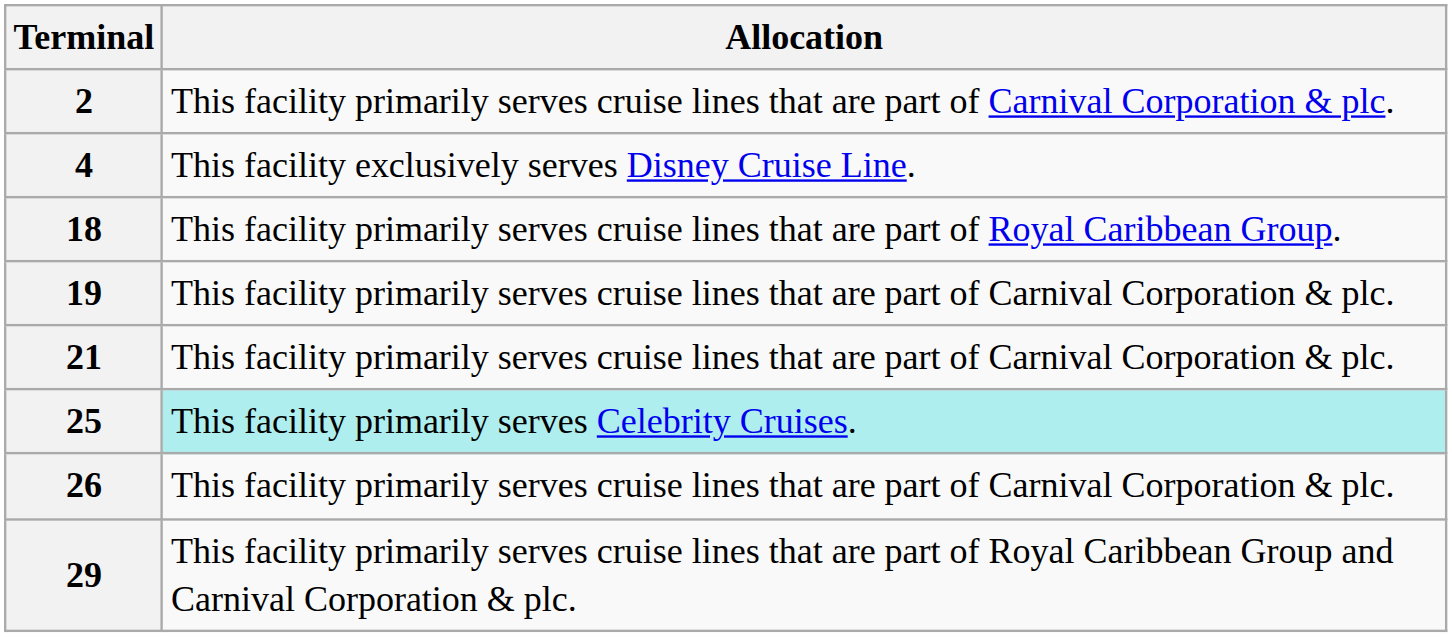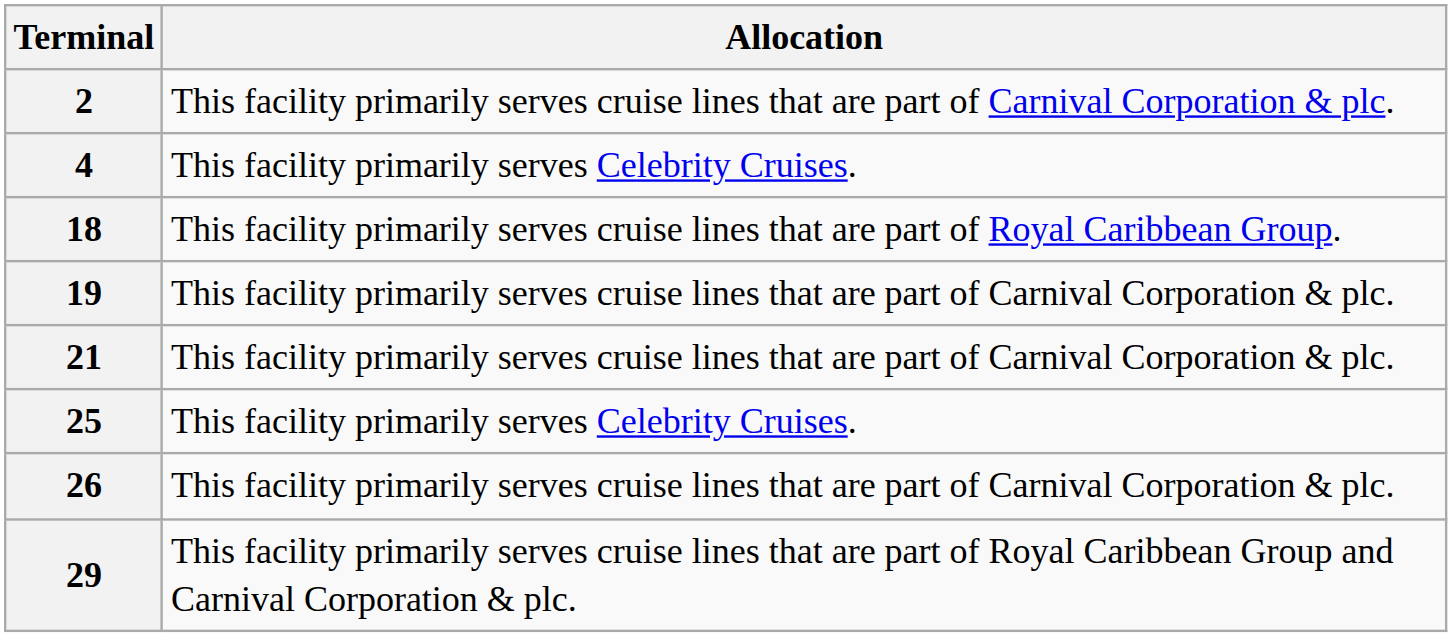 <table class="wikitable" style="text-align:left; font-size:95%; line-height:20px">
 <tr>
 <th>Terminal</th>
 <th>Allocation</th>
 </tr>
 <tr>
 <th>2</th>
 <td>This facility primarily serves cruise lines that are part of <a href='#'>Carnival Corporation & plc</a>.</td>
 </tr>
 <tr>
 <th>4</th>
-<td>This facility exclusively serves <a href='#'>Disney Cruise Line</a>.</td>
+<td>This facility primarily serves <a href='#'>Celebrity Cruises</a>.</td>
 </tr>
 <tr>
 <th>18</th>
 <td>This facility primarily serves cruise lines that are part of <a href='#'>Royal Caribbean Group</a>.</td>
 </tr>
 <tr>
 <th>19</th>
 <td>This facility primarily serves cruise lines that are part of Carnival Corporation & plc.</td>
 </tr>
 <tr>
 <th>21</th>
 <td>This facility primarily serves cruise lines that are part of Carnival Corporation & plc.</td>
 </tr>
 <tr>
 <th>25</th>
-<td style="background: paleturquoise;">This facility primarily serves <a href='#'>Celebrity Cruises</a>.</td>
+<td>This facility primarily serves <a href='#'>Celebrity Cruises</a>.</td>
 </tr>
 <tr>
 <th>26</th>
 <td>This facility primarily serves cruise lines that are part of Carnival Corporation & plc.</td>
 </tr>
 <tr>
 <th>29</th>
 <td>This facility primarily serves cruise lines that are part of Royal Caribbean Group and Carnival Corporation & plc.</td>
 </tr>
 </table>
